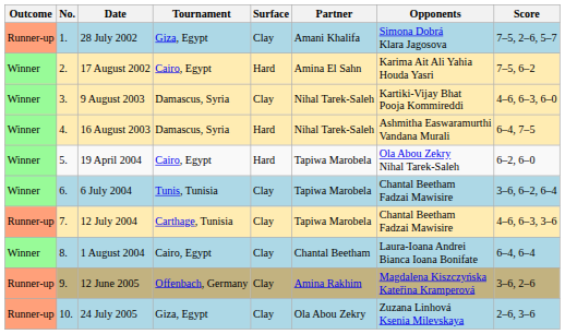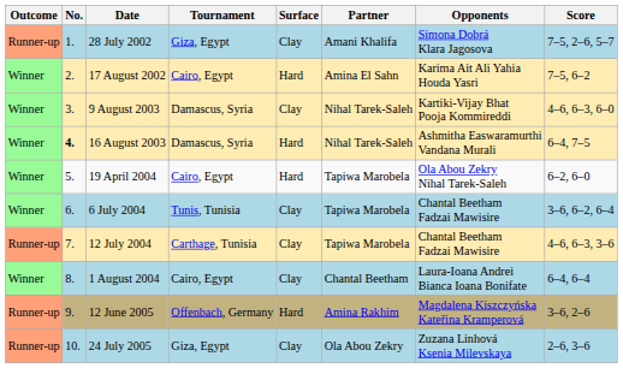 <table class="sortable wikitable" style="font-size:97%;">
 <tr>
 <th>Outcome</th>
 <th>No.</th>
 <th>Date</th>
 <th>Tournament</th>
 <th>Surface</th>
 <th>Partner</th>
 <th>Opponents</th>
 <th class="unsortable">Score</th>
 </tr>
 <tr bgcolor="lightblue">
 <td style="background:#ffa07a;">Runner-up</td>
 <td>1.</td>
 <td>28 July 2002</td>
 <td><a href='#'>Giza</a>, Egypt</td>
 <td>Clay</td>
 <td> Amani Khalifa</td>
 <td> <a href='#'>Simona Dobrá</a> <br>  Klara Jagosova</td>
 <td>7–5, 2–6, 5–7</td>
 </tr>
 <tr bgcolor=#ffecb2>
 <td bgcolor="98FB98">Winner</td>
 <td>2.</td>
 <td>17 August 2002</td>
 <td><a href='#'>Cairo</a>, Egypt</td>
 <td>Hard</td>
 <td> Amina El Sahn</td>
 <td> Karima Ait Ali Yahia <br>  Houda Yasri</td>
 <td>7–5, 6–2</td>
 </tr>
 <tr bgcolor=#ffecb2>
 <td bgcolor="98FB98">Winner</td>
 <td>3.</td>
 <td>9 August 2003</td>
 <td>Damascus, Syria</td>
 <td>Clay</td>
 <td> Nihal Tarek-Saleh</td>
 <td> Kartiki-Vijay Bhat <br>  Pooja Kommireddi</td>
 <td>4–6, 6–3, 6–0</td>
 </tr>
 <tr bgcolor=#ffecb2>
 <td bgcolor="98FB98">Winner</td>
-<td>4.</td>
+<td><strong>4.</strong></td>
 <td>16 August 2003</td>
 <td>Damascus, Syria</td>
 <td>Hard</td>
 <td> Nihal Tarek-Saleh</td>
 <td> Ashmitha Easwaramurthi <br>  Vandana Murali</td>
 <td>6–4, 7–5</td>
 </tr>
 <tr>
 <td bgcolor="98FB98">Winner</td>
 <td>5.</td>
 <td>19 April 2004</td>
 <td><a href='#'>Cairo</a>, Egypt</td>
 <td>Hard</td>
 <td> Tapiwa Marobela</td>
 <td> <a href='#'>Ola Abou Zekry</a> <br>  Nihal Tarek-Saleh</td>
 <td>6–2, 6–0</td>
 </tr>
 <tr bgcolor="lightblue">
 <td bgcolor="98FB98">Winner</td>
 <td>6.</td>
 <td>6 July 2004</td>
 <td><a href='#'>Tunis</a>, Tunisia</td>
 <td>Clay</td>
 <td> Tapiwa Marobela</td>
 <td> Chantal Beetham <br>  Fadzai Mawisire</td>
 <td>3–6, 6–2, 6–4</td>
 </tr>
 <tr bgcolor=#ffecb2>
 <td style="background:#ffa07a;">Runner-up</td>
 <td>7.</td>
 <td>12 July 2004</td>
 <td><a href='#'>Carthage</a>, Tunisia</td>
 <td>Clay</td>
 <td> Tapiwa Marobela</td>
 <td> Chantal Beetham <br>  Fadzai Mawisire</td>
 <td>4–6, 6–3, 3–6</td>
 </tr>
 <tr bgcolor="lightblue">
 <td bgcolor="98FB98">Winner</td>
 <td>8.</td>
 <td>1 August 2004</td>
 <td>Cairo, Egypt</td>
 <td>Clay</td>
 <td> Chantal Beetham</td>
 <td> Laura-Ioana Andrei <br>  Bianca Ioana Bonifate</td>
 <td>6–4, 6–4</td>
 </tr>
 <tr bgcolor=#C2B280>
 <td style="background:#ffa07a;">Runner-up</td>
 <td>9.</td>
 <td>12 June 2005</td>
 <td><a href='#'>Offenbach</a>, Germany</td>
-<td>Clay</td>
+<td>Hard</td>
 <td> <a href='#'>Amina Rakhim</a></td>
 <td> <a href='#'>Magdalena Kiszczyńska</a> <br>  <a href='#'>Kateřina Kramperová</a></td>
 <td>3–6, 2–6</td>
 </tr>
 <tr bgcolor="lightblue">
 <td style="background:#ffa07a;">Runner-up</td>
 <td>10.</td>
 <td>24 July 2005</td>
 <td>Giza, Egypt</td>
 <td>Clay</td>
 <td> Ola Abou Zekry</td>
 <td> Zuzana Linhová <br>  <a href='#'>Ksenia Milevskaya</a></td>
 <td>2–6, 3–6</td>
 </tr>
 </table>
